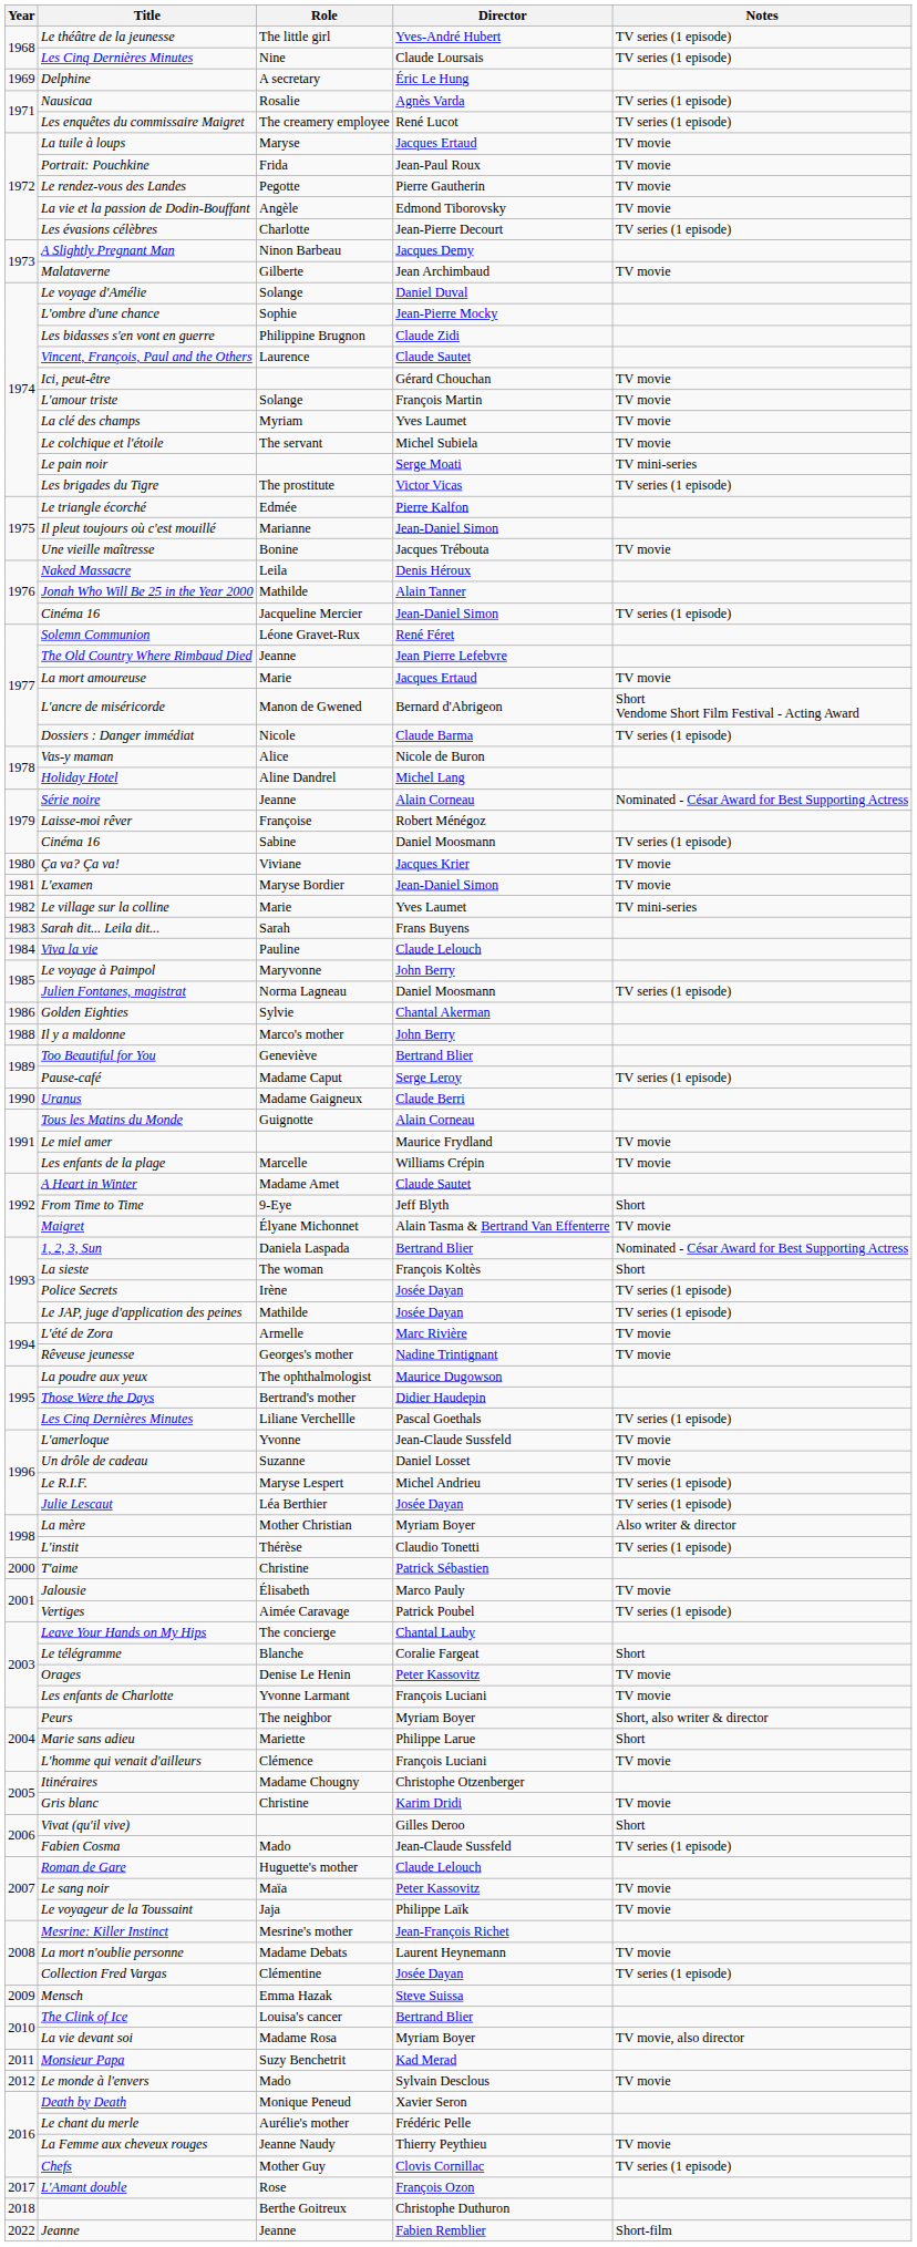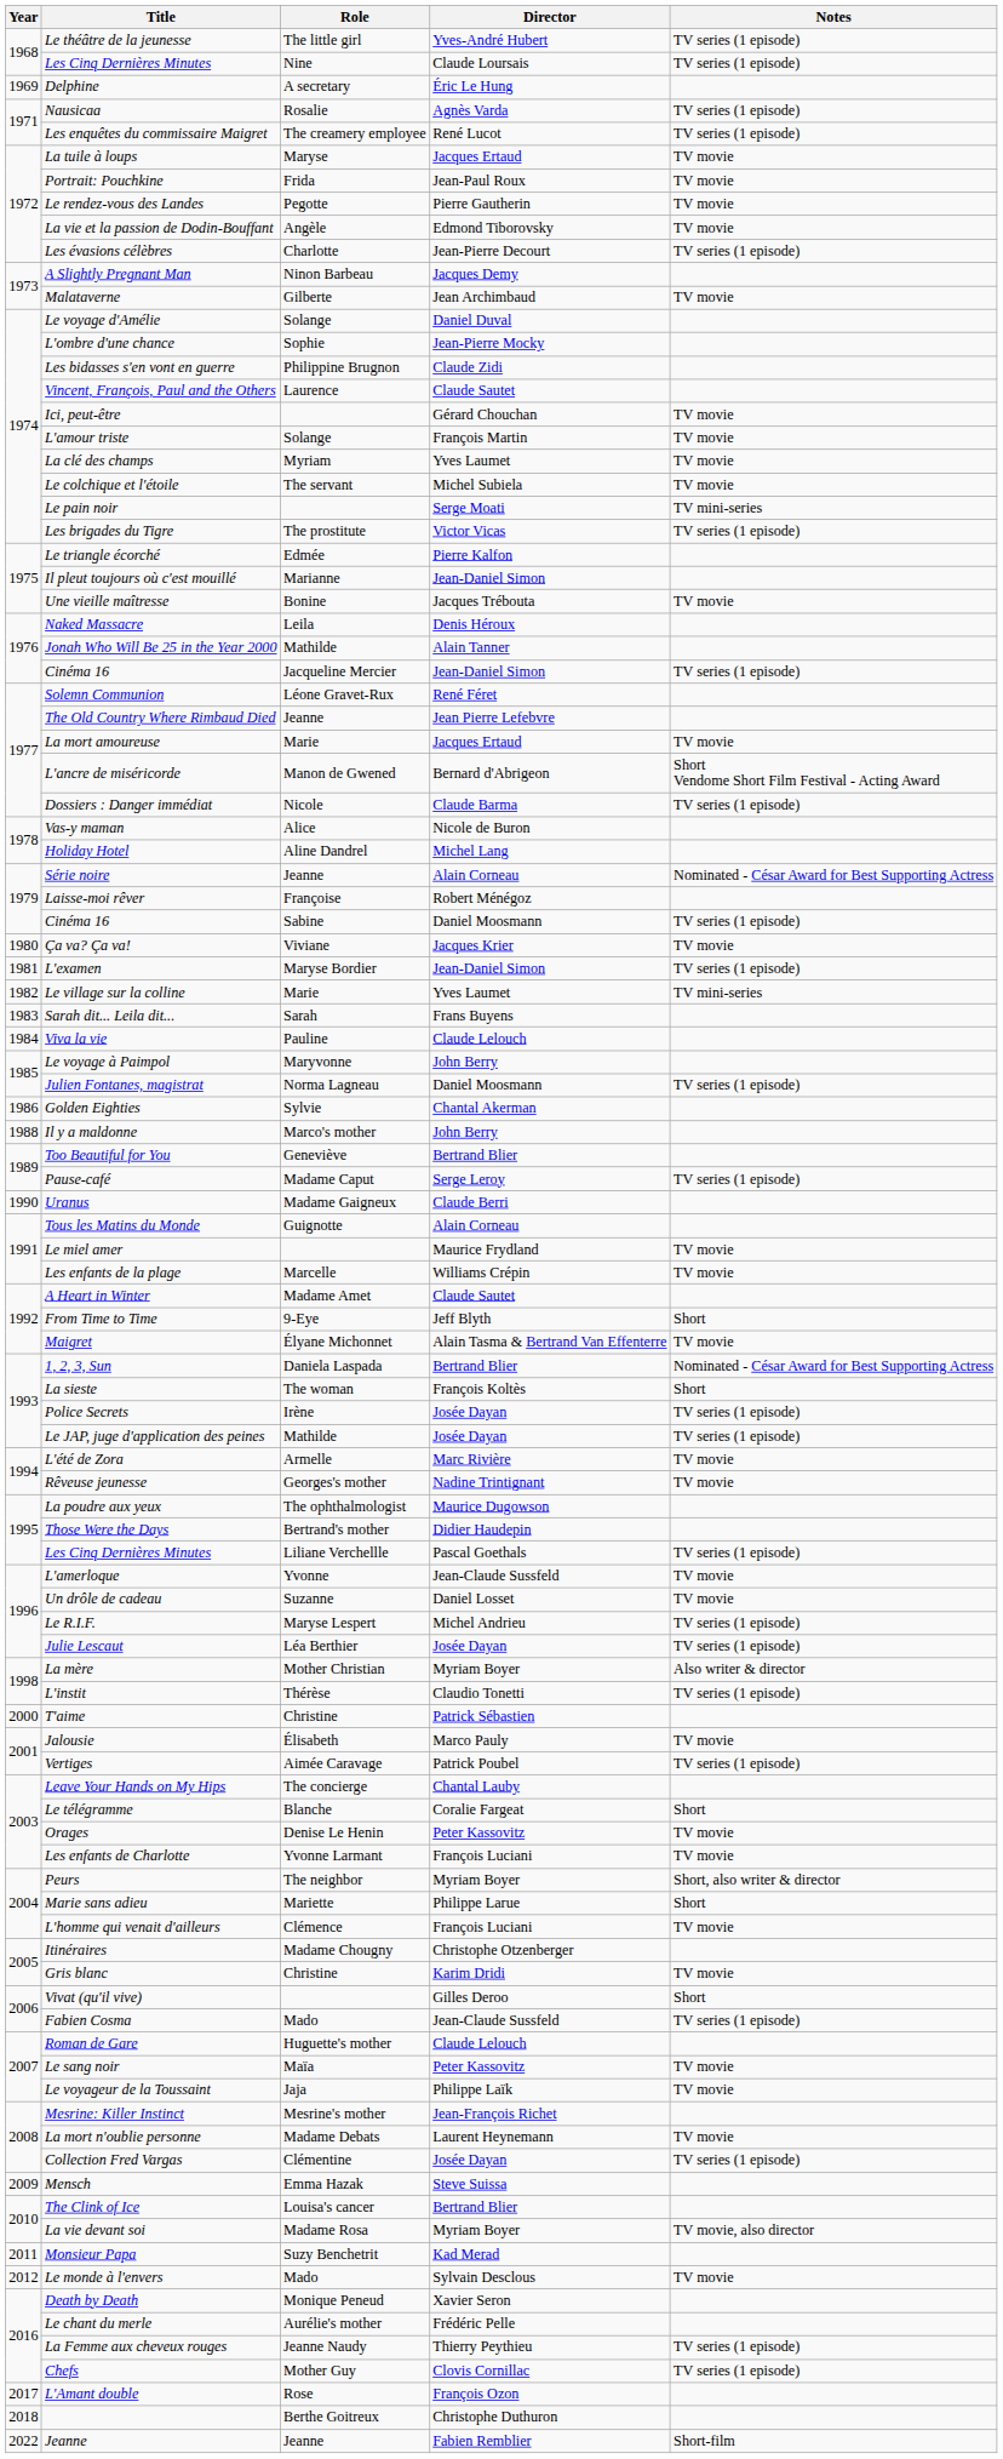 <table class="wikitable sortable">
 <tr>
 <th align="left">Year</th>
 <th align="left">Title</th>
 <th align="left">Role</th>
 <th align="left">Director</th>
 <th align="left">Notes</th>
 </tr>
 <tr>
 <td rowspan=2>1968</td>
 <td><em>Le théâtre de la jeunesse</em></td>
 <td>The little girl</td>
 <td><a href='#'>Yves-André Hubert</a></td>
 <td>TV series (1 episode)</td>
 </tr>
 <tr>
 <td><em><a href='#'>Les Cinq Dernières Minutes</a></em></td>
 <td>Nine</td>
 <td>Claude Loursais</td>
 <td>TV series (1 episode)</td>
 </tr>
 <tr>
 <td>1969</td>
 <td><em>Delphine</em></td>
 <td>A secretary</td>
 <td><a href='#'>Éric Le Hung</a></td>
 <td></td>
 </tr>
 <tr>
 <td rowspan=2>1971</td>
 <td><em>Nausicaa</em></td>
 <td>Rosalie</td>
 <td><a href='#'>Agnès Varda</a></td>
 <td>TV series (1 episode)</td>
 </tr>
 <tr>
 <td><em>Les enquêtes du commissaire Maigret</em></td>
 <td>The creamery employee</td>
 <td>René Lucot</td>
 <td>TV series (1 episode)</td>
 </tr>
 <tr>
 <td rowspan=5>1972</td>
 <td><em>La tuile à loups</em></td>
 <td>Maryse</td>
 <td><a href='#'>Jacques Ertaud</a></td>
 <td>TV movie</td>
 </tr>
 <tr>
 <td><em>Portrait: Pouchkine</em></td>
 <td>Frida</td>
 <td>Jean-Paul Roux</td>
 <td>TV movie</td>
 </tr>
 <tr>
 <td><em>Le rendez-vous des Landes</em></td>
 <td>Pegotte</td>
 <td>Pierre Gautherin</td>
 <td>TV movie</td>
 </tr>
 <tr>
 <td><em>La vie et la passion de Dodin-Bouffant</em></td>
 <td>Angèle</td>
 <td>Edmond Tiborovsky</td>
 <td>TV movie</td>
 </tr>
 <tr>
 <td><em>Les évasions célèbres</em></td>
 <td>Charlotte</td>
 <td>Jean-Pierre Decourt</td>
 <td>TV series (1 episode)</td>
 </tr>
 <tr>
 <td rowspan=2>1973</td>
 <td><em><a href='#'>A Slightly Pregnant Man</a></em></td>
 <td>Ninon Barbeau</td>
 <td><a href='#'>Jacques Demy</a></td>
 <td></td>
 </tr>
 <tr>
 <td><em>Malataverne</em></td>
 <td>Gilberte</td>
 <td>Jean Archimbaud</td>
 <td>TV movie</td>
 </tr>
 <tr>
 <td rowspan=10>1974</td>
 <td><em>Le voyage d'Amélie</em></td>
 <td>Solange</td>
 <td><a href='#'>Daniel Duval</a></td>
 <td></td>
 </tr>
 <tr>
 <td><em>L'ombre d'une chance</em></td>
 <td>Sophie</td>
 <td><a href='#'>Jean-Pierre Mocky</a></td>
 <td></td>
 </tr>
 <tr>
 <td><em>Les bidasses s'en vont en guerre</em></td>
 <td>Philippine Brugnon</td>
 <td><a href='#'>Claude Zidi</a></td>
 <td></td>
 </tr>
 <tr>
 <td><em><a href='#'>Vincent, François, Paul and the Others</a></em></td>
 <td>Laurence</td>
 <td><a href='#'>Claude Sautet</a></td>
 <td></td>
 </tr>
 <tr>
 <td><em>Ici, peut-être</em></td>
 <td></td>
 <td>Gérard Chouchan</td>
 <td>TV movie</td>
 </tr>
 <tr>
 <td><em>L'amour triste</em></td>
 <td>Solange</td>
 <td>François Martin</td>
 <td>TV movie</td>
 </tr>
 <tr>
 <td><em>La clé des champs</em></td>
 <td>Myriam</td>
 <td>Yves Laumet</td>
 <td>TV movie</td>
 </tr>
 <tr>
 <td><em>Le colchique et l'étoile</em></td>
 <td>The servant</td>
 <td>Michel Subiela</td>
 <td>TV movie</td>
 </tr>
 <tr>
 <td><em>Le pain noir</em></td>
 <td></td>
 <td><a href='#'>Serge Moati</a></td>
 <td>TV mini-series</td>
 </tr>
 <tr>
 <td><em>Les brigades du Tigre</em></td>
 <td>The prostitute</td>
 <td><a href='#'>Victor Vicas</a></td>
 <td>TV series (1 episode)</td>
 </tr>
 <tr>
 <td rowspan=3>1975</td>
 <td><em>Le triangle écorché</em></td>
 <td>Edmée</td>
 <td><a href='#'>Pierre Kalfon</a></td>
 <td></td>
 </tr>
 <tr>
 <td><em>Il pleut toujours où c'est mouillé</em></td>
 <td>Marianne</td>
 <td><a href='#'>Jean-Daniel Simon</a></td>
 <td></td>
 </tr>
 <tr>
 <td><em>Une vieille maîtresse</em></td>
 <td>Bonine</td>
 <td>Jacques Trébouta</td>
 <td>TV movie</td>
 </tr>
 <tr>
 <td rowspan=3>1976</td>
 <td><em><a href='#'>Naked Massacre</a></em></td>
 <td>Leila</td>
 <td><a href='#'>Denis Héroux</a></td>
 <td></td>
 </tr>
 <tr>
 <td><em><a href='#'>Jonah Who Will Be 25 in the Year 2000</a></em></td>
 <td>Mathilde</td>
 <td><a href='#'>Alain Tanner</a></td>
 <td></td>
 </tr>
 <tr>
 <td><em>Cinéma 16</em></td>
 <td>Jacqueline Mercier</td>
 <td><a href='#'>Jean-Daniel Simon</a></td>
 <td>TV series (1 episode)</td>
 </tr>
 <tr>
 <td rowspan=5>1977</td>
 <td><em><a href='#'>Solemn Communion</a></em></td>
 <td>Léone Gravet-Rux</td>
 <td><a href='#'>René Féret</a></td>
 <td></td>
 </tr>
 <tr>
 <td><em><a href='#'>The Old Country Where Rimbaud Died</a></em></td>
 <td>Jeanne</td>
 <td><a href='#'>Jean Pierre Lefebvre</a></td>
 <td></td>
 </tr>
 <tr>
 <td><em>La mort amoureuse</em></td>
 <td>Marie</td>
 <td><a href='#'>Jacques Ertaud</a></td>
 <td>TV movie</td>
 </tr>
 <tr>
 <td><em>L'ancre de miséricorde</em></td>
 <td>Manon de Gwened</td>
 <td>Bernard d'Abrigeon</td>
 <td>Short <br> Vendome Short Film Festival - Acting Award</td>
 </tr>
 <tr>
 <td><em>Dossiers : Danger immédiat</em></td>
 <td>Nicole</td>
 <td><a href='#'>Claude Barma</a></td>
 <td>TV series (1 episode)</td>
 </tr>
 <tr>
 <td rowspan=2>1978</td>
 <td><em>Vas-y maman</em></td>
 <td>Alice</td>
 <td>Nicole de Buron</td>
 <td></td>
 </tr>
 <tr>
 <td><em><a href='#'>Holiday Hotel</a></em></td>
 <td>Aline Dandrel</td>
 <td><a href='#'>Michel Lang</a></td>
 <td></td>
 </tr>
 <tr>
 <td rowspan=3>1979</td>
 <td><em><a href='#'>Série noire</a></em></td>
 <td>Jeanne</td>
 <td><a href='#'>Alain Corneau</a></td>
 <td>Nominated - <a href='#'>César Award for Best Supporting Actress</a></td>
 </tr>
 <tr>
 <td><em>Laisse-moi rêver</em></td>
 <td>Françoise</td>
 <td>Robert Ménégoz</td>
 <td></td>
 </tr>
 <tr>
 <td><em>Cinéma 16</em></td>
 <td>Sabine</td>
 <td>Daniel Moosmann</td>
 <td>TV series (1 episode)</td>
 </tr>
 <tr>
 <td>1980</td>
 <td><em>Ça va? Ça va!</em></td>
 <td>Viviane</td>
 <td><a href='#'>Jacques Krier</a></td>
 <td>TV movie</td>
 </tr>
 <tr>
 <td>1981</td>
 <td><em>L'examen</em></td>
 <td>Maryse Bordier</td>
 <td><a href='#'>Jean-Daniel Simon</a></td>
-<td>TV movie</td>
+<td>TV series (1 episode)</td>
 </tr>
 <tr>
 <td>1982</td>
 <td><em>Le village sur la colline</em></td>
 <td>Marie</td>
 <td>Yves Laumet</td>
 <td>TV mini-series</td>
 </tr>
 <tr>
 <td>1983</td>
 <td><em>Sarah dit... Leila dit...</em></td>
 <td>Sarah</td>
 <td>Frans Buyens</td>
 <td></td>
 </tr>
 <tr>
 <td>1984</td>
 <td><em><a href='#'>Viva la vie</a></em></td>
 <td>Pauline</td>
 <td><a href='#'>Claude Lelouch</a></td>
 <td></td>
 </tr>
 <tr>
 <td rowspan=2>1985</td>
 <td><em>Le voyage à Paimpol</em></td>
 <td>Maryvonne</td>
 <td><a href='#'>John Berry</a></td>
 <td></td>
 </tr>
 <tr>
 <td><em><a href='#'>Julien Fontanes, magistrat</a></em></td>
 <td>Norma Lagneau</td>
 <td>Daniel Moosmann</td>
 <td>TV series (1 episode)</td>
 </tr>
 <tr>
 <td>1986</td>
 <td><em>Golden Eighties</em></td>
 <td>Sylvie</td>
 <td><a href='#'>Chantal Akerman</a></td>
 <td></td>
 </tr>
 <tr>
 <td>1988</td>
 <td><em>Il y a maldonne</em></td>
 <td>Marco's mother</td>
 <td><a href='#'>John Berry</a></td>
 <td></td>
 </tr>
 <tr>
 <td rowspan=2>1989</td>
 <td><em><a href='#'>Too Beautiful for You</a></em></td>
 <td>Geneviève</td>
 <td><a href='#'>Bertrand Blier</a></td>
 <td></td>
 </tr>
 <tr>
 <td><em>Pause-café</em></td>
 <td>Madame Caput</td>
 <td><a href='#'>Serge Leroy</a></td>
 <td>TV series (1 episode)</td>
 </tr>
 <tr>
 <td>1990</td>
 <td><em><a href='#'>Uranus</a></em></td>
 <td>Madame Gaigneux</td>
 <td><a href='#'>Claude Berri</a></td>
 <td></td>
 </tr>
 <tr>
 <td rowspan=3>1991</td>
 <td><em><a href='#'>Tous les Matins du Monde</a></em></td>
 <td>Guignotte</td>
 <td><a href='#'>Alain Corneau</a></td>
 <td></td>
 </tr>
 <tr>
 <td><em>Le miel amer</em></td>
 <td></td>
 <td>Maurice Frydland</td>
 <td>TV movie</td>
 </tr>
 <tr>
 <td><em>Les enfants de la plage</em></td>
 <td>Marcelle</td>
 <td>Williams Crépin</td>
 <td>TV movie</td>
 </tr>
 <tr>
 <td rowspan=3>1992</td>
 <td><em><a href='#'>A Heart in Winter</a></em></td>
 <td>Madame Amet</td>
 <td><a href='#'>Claude Sautet</a></td>
 <td></td>
 </tr>
 <tr>
 <td><em>From Time to Time</em></td>
 <td>9-Eye</td>
 <td>Jeff Blyth</td>
 <td>Short</td>
 </tr>
 <tr>
 <td><em><a href='#'>Maigret</a></em></td>
 <td>Élyane Michonnet</td>
 <td>Alain Tasma & <a href='#'>Bertrand Van Effenterre</a></td>
 <td>TV movie</td>
 </tr>
 <tr>
 <td rowspan=4>1993</td>
 <td><em><a href='#'>1, 2, 3, Sun</a></em></td>
 <td>Daniela Laspada</td>
 <td><a href='#'>Bertrand Blier</a></td>
 <td>Nominated - <a href='#'>César Award for Best Supporting Actress</a></td>
 </tr>
 <tr>
 <td><em>La sieste</em></td>
 <td>The woman</td>
 <td>François Koltès</td>
 <td>Short</td>
 </tr>
 <tr>
 <td><em>Police Secrets</em></td>
 <td>Irène</td>
 <td><a href='#'>Josée Dayan</a></td>
 <td>TV series (1 episode)</td>
 </tr>
 <tr>
 <td><em>Le JAP, juge d'application des peines</em></td>
 <td>Mathilde</td>
 <td><a href='#'>Josée Dayan</a></td>
 <td>TV series (1 episode)</td>
 </tr>
 <tr>
 <td rowspan=2>1994</td>
 <td><em>L'été de Zora</em></td>
 <td>Armelle</td>
 <td><a href='#'>Marc Rivière</a></td>
 <td>TV movie</td>
 </tr>
 <tr>
 <td><em>Rêveuse jeunesse</em></td>
 <td>Georges's mother</td>
 <td><a href='#'>Nadine Trintignant</a></td>
 <td>TV movie</td>
 </tr>
 <tr>
 <td rowspan=3>1995</td>
 <td><em>La poudre aux yeux</em></td>
 <td>The ophthalmologist</td>
 <td><a href='#'>Maurice Dugowson</a></td>
 <td></td>
 </tr>
 <tr>
 <td><em><a href='#'>Those Were the Days</a></em></td>
 <td>Bertrand's mother</td>
 <td><a href='#'>Didier Haudepin</a></td>
 <td></td>
 </tr>
 <tr>
 <td><em><a href='#'>Les Cinq Dernières Minutes</a></em></td>
 <td>Liliane Verchellle</td>
 <td>Pascal Goethals</td>
 <td>TV series (1 episode)</td>
 </tr>
 <tr>
 <td rowspan=4>1996</td>
 <td><em>L'amerloque</em></td>
 <td>Yvonne</td>
 <td>Jean-Claude Sussfeld</td>
 <td>TV movie</td>
 </tr>
 <tr>
 <td><em>Un drôle de cadeau</em></td>
 <td>Suzanne</td>
 <td>Daniel Losset</td>
 <td>TV movie</td>
 </tr>
 <tr>
 <td><em>Le R.I.F.</em></td>
 <td>Maryse Lespert</td>
 <td>Michel Andrieu</td>
 <td>TV series (1 episode)</td>
 </tr>
 <tr>
 <td><em><a href='#'>Julie Lescaut</a></em></td>
 <td>Léa Berthier</td>
 <td><a href='#'>Josée Dayan</a></td>
 <td>TV series (1 episode)</td>
 </tr>
 <tr>
 <td rowspan=2>1998</td>
 <td><em>La mère </em></td>
 <td>Mother Christian</td>
 <td>Myriam Boyer</td>
 <td>Also writer & director</td>
 </tr>
 <tr>
 <td><em>L'instit</em></td>
 <td>Thérèse</td>
 <td>Claudio Tonetti</td>
 <td>TV series (1 episode)</td>
 </tr>
 <tr>
 <td>2000</td>
 <td><em>T'aime</em></td>
 <td>Christine</td>
 <td><a href='#'>Patrick Sébastien</a></td>
 <td></td>
 </tr>
 <tr>
 <td rowspan=2>2001</td>
 <td><em>Jalousie</em></td>
 <td>Élisabeth</td>
 <td>Marco Pauly</td>
 <td>TV movie</td>
 </tr>
 <tr>
 <td><em>Vertiges</em></td>
 <td>Aimée Caravage</td>
 <td>Patrick Poubel</td>
 <td>TV series (1 episode)</td>
 </tr>
 <tr>
 <td rowspan=4>2003</td>
 <td><em><a href='#'>Leave Your Hands on My Hips</a></em></td>
 <td>The concierge</td>
 <td><a href='#'>Chantal Lauby</a></td>
 <td></td>
 </tr>
 <tr>
 <td><em>Le télégramme</em></td>
 <td>Blanche</td>
 <td>Coralie Fargeat</td>
 <td>Short</td>
 </tr>
 <tr>
 <td><em>Orages</em></td>
 <td>Denise Le Henin</td>
 <td><a href='#'>Peter Kassovitz</a></td>
 <td>TV movie</td>
 </tr>
 <tr>
 <td><em>Les enfants de Charlotte</em></td>
 <td>Yvonne Larmant</td>
 <td>François Luciani</td>
 <td>TV movie</td>
 </tr>
 <tr>
 <td rowspan=3>2004</td>
 <td><em>Peurs</em></td>
 <td>The neighbor</td>
 <td>Myriam Boyer</td>
 <td>Short, also writer & director</td>
 </tr>
 <tr>
 <td><em>Marie sans adieu</em></td>
 <td>Mariette</td>
 <td>Philippe Larue</td>
 <td>Short</td>
 </tr>
 <tr>
 <td><em>L'homme qui venait d'ailleurs</em></td>
 <td>Clémence</td>
 <td>François Luciani</td>
 <td>TV movie</td>
 </tr>
 <tr>
 <td rowspan=2>2005</td>
 <td><em>Itinéraires</em></td>
 <td>Madame Chougny</td>
 <td>Christophe Otzenberger</td>
 <td></td>
 </tr>
 <tr>
 <td><em>Gris blanc</em></td>
 <td>Christine</td>
 <td><a href='#'>Karim Dridi</a></td>
 <td>TV movie</td>
 </tr>
 <tr>
 <td rowspan=2>2006</td>
 <td><em>Vivat (qu'il vive)</em></td>
 <td></td>
 <td>Gilles Deroo</td>
 <td>Short</td>
 </tr>
 <tr>
 <td><em>Fabien Cosma</em></td>
 <td>Mado</td>
 <td>Jean-Claude Sussfeld</td>
 <td>TV series (1 episode)</td>
 </tr>
 <tr>
 <td rowspan=3>2007</td>
 <td><em><a href='#'>Roman de Gare</a></em></td>
 <td>Huguette's mother</td>
 <td><a href='#'>Claude Lelouch</a></td>
 <td></td>
 </tr>
 <tr>
 <td><em>Le sang noir</em></td>
 <td>Maïa</td>
 <td><a href='#'>Peter Kassovitz</a></td>
 <td>TV movie</td>
 </tr>
 <tr>
 <td><em>Le voyageur de la Toussaint</em></td>
 <td>Jaja</td>
 <td>Philippe Laïk</td>
 <td>TV movie</td>
 </tr>
 <tr>
 <td rowspan=3>2008</td>
 <td><em><a href='#'>Mesrine: Killer Instinct</a></em></td>
 <td>Mesrine's mother</td>
 <td><a href='#'>Jean-François Richet</a></td>
 <td></td>
 </tr>
 <tr>
 <td><em>La mort n'oublie personne</em></td>
 <td>Madame Debats</td>
 <td>Laurent Heynemann</td>
 <td>TV movie</td>
 </tr>
 <tr>
 <td><em>Collection Fred Vargas</em></td>
 <td>Clémentine</td>
 <td><a href='#'>Josée Dayan</a></td>
 <td>TV series (1 episode)</td>
 </tr>
 <tr>
 <td>2009</td>
 <td><em>Mensch</em></td>
 <td>Emma Hazak</td>
 <td><a href='#'>Steve Suissa</a></td>
 <td></td>
 </tr>
 <tr>
 <td rowspan=2>2010</td>
 <td><em><a href='#'>The Clink of Ice</a></em></td>
 <td>Louisa's cancer</td>
 <td><a href='#'>Bertrand Blier</a></td>
 <td></td>
 </tr>
 <tr>
 <td><em>La vie devant soi</em></td>
 <td>Madame Rosa</td>
 <td>Myriam Boyer</td>
 <td>TV movie, also director</td>
 </tr>
 <tr>
 <td>2011</td>
 <td><em><a href='#'>Monsieur Papa</a></em></td>
 <td>Suzy Benchetrit</td>
 <td><a href='#'>Kad Merad</a></td>
 <td></td>
 </tr>
 <tr>
 <td>2012</td>
 <td><em>Le monde à l'envers</em></td>
 <td>Mado</td>
 <td>Sylvain Desclous</td>
 <td>TV movie</td>
 </tr>
 <tr>
 <td rowspan=4>2016</td>
 <td><em><a href='#'>Death by Death</a></em></td>
 <td>Monique Peneud</td>
 <td>Xavier Seron</td>
 <td></td>
 </tr>
 <tr>
 <td><em>Le chant du merle</em></td>
 <td>Aurélie's mother</td>
 <td>Frédéric Pelle</td>
 <td></td>
 </tr>
 <tr>
 <td><em>La Femme aux cheveux rouges</em></td>
 <td>Jeanne Naudy</td>
 <td>Thierry Peythieu</td>
-<td>TV movie</td>
+<td>TV series (1 episode)</td>
 </tr>
 <tr>
 <td><em><a href='#'>Chefs</a></em></td>
 <td>Mother Guy</td>
 <td><a href='#'>Clovis Cornillac</a></td>
 <td>TV series (1 episode)</td>
 </tr>
 <tr>
 <td>2017</td>
 <td><em><a href='#'>L'Amant double</a></em></td>
 <td>Rose</td>
 <td><a href='#'>François Ozon</a></td>
 <td></td>
 </tr>
 <tr>
 <td>2018</td>
 <td><em></em></td>
 <td>Berthe Goitreux</td>
 <td>Christophe Duthuron</td>
 <td></td>
 </tr>
 <tr>
 <td>2022</td>
 <td><em>Jeanne</em></td>
 <td>Jeanne</td>
 <td><a href='#'>Fabien Remblier</a></td>
 <td>Short-film</td>
 </tr>
 </table>
